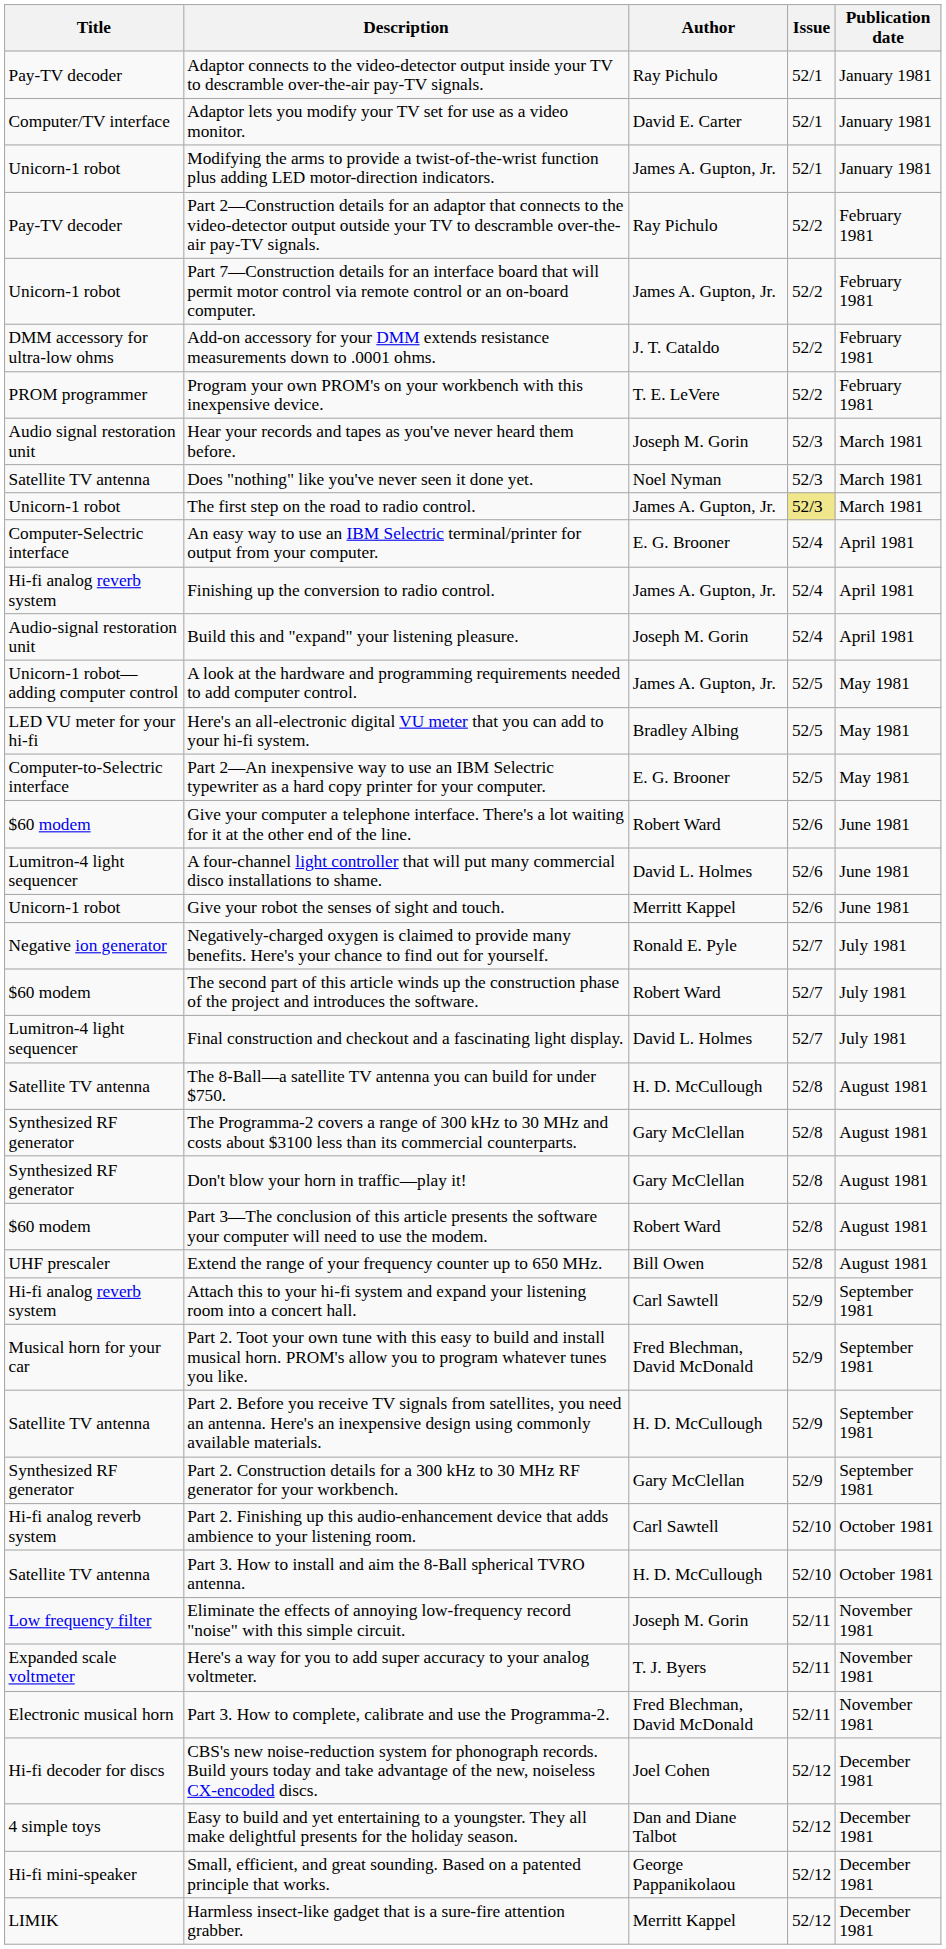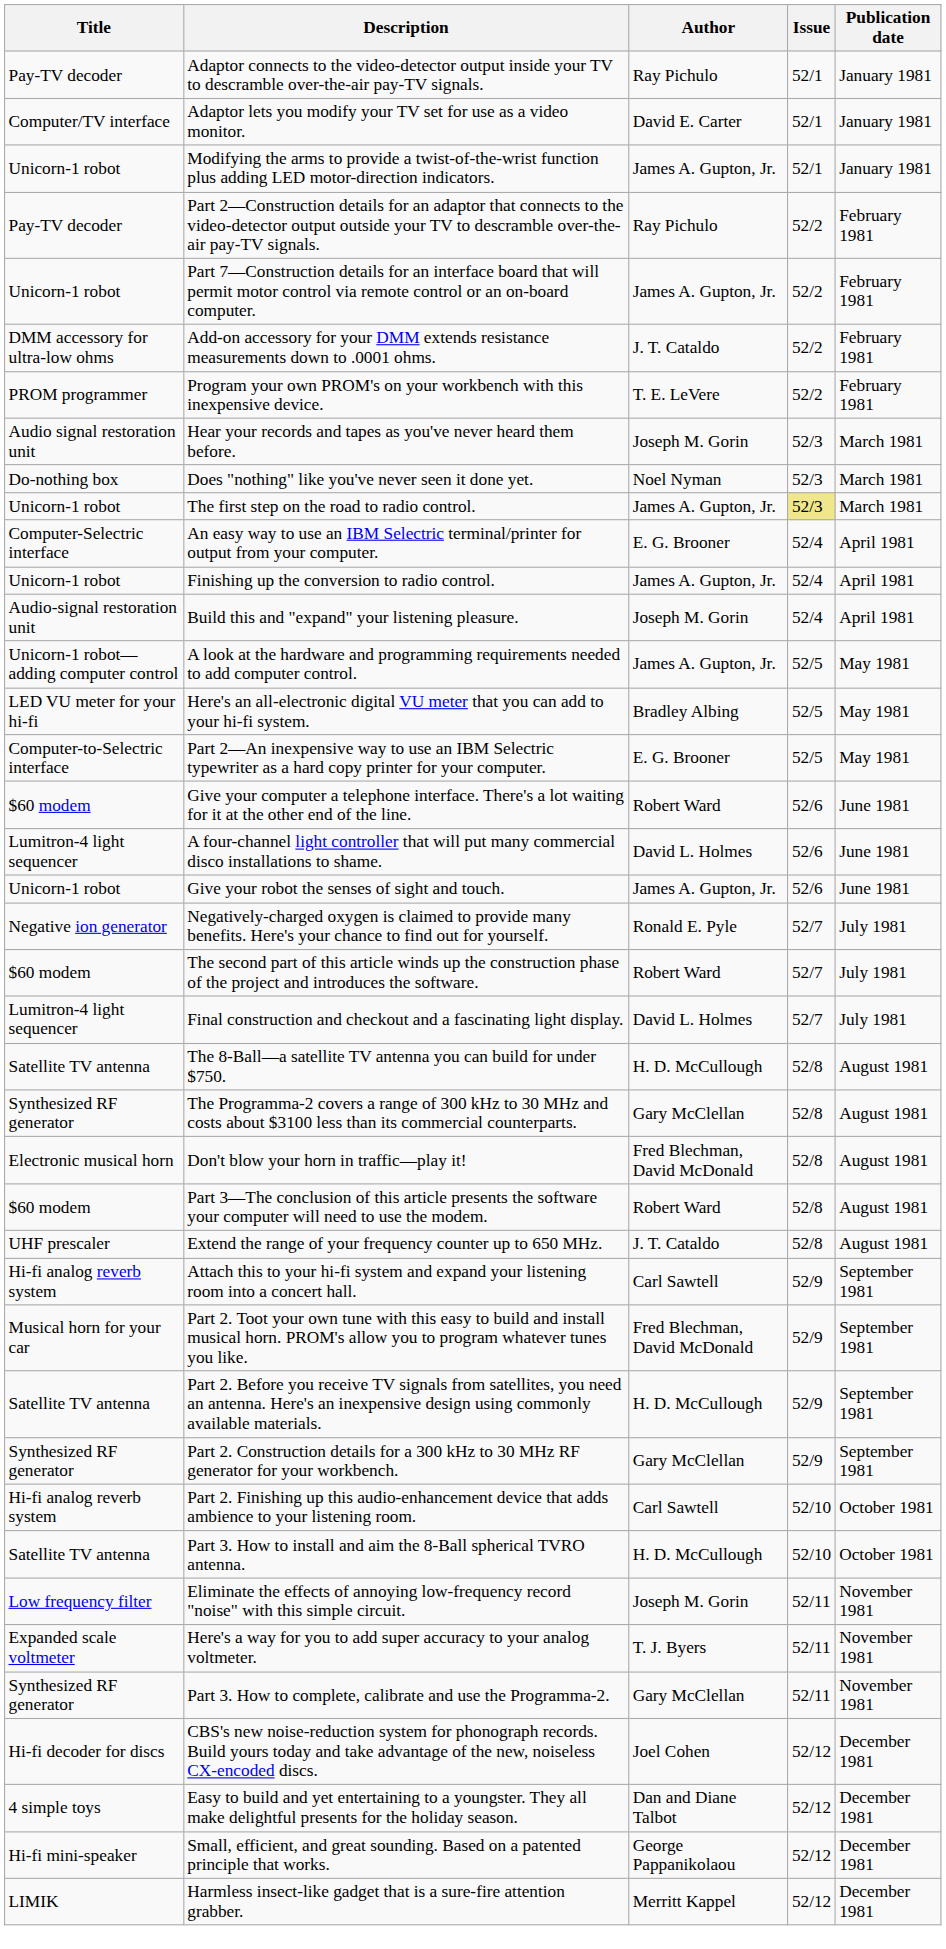 <table class="wikitable sortable">
 <tr>
 <th>Title</th>
 <th>Description</th>
 <th>Author</th>
 <th>Issue</th>
 <th>Publication date</th>
 </tr>
 <tr>
 <td>Pay-TV decoder</td>
 <td>Adaptor connects to the video-detector output inside your TV to descramble over-the-air pay-TV signals.</td>
 <td>Ray Pichulo</td>
 <td>52/1</td>
 <td>January 1981</td>
 </tr>
 <tr>
 <td>Computer/TV interface</td>
 <td>Adaptor lets you modify your TV set for use as a video monitor.</td>
 <td>David E. Carter</td>
 <td>52/1</td>
 <td>January 1981</td>
 </tr>
 <tr>
 <td>Unicorn-1 robot</td>
 <td>Modifying the arms to provide a twist-of-the-wrist function plus adding LED motor-direction indicators.</td>
 <td>James A. Gupton, Jr.</td>
 <td>52/1</td>
 <td>January 1981</td>
 </tr>
 <tr>
 <td>Pay-TV decoder</td>
 <td>Part 2—Construction details for an adaptor that connects to the video-detector output outside your TV to descramble over-the-air pay-TV signals.</td>
 <td>Ray Pichulo</td>
 <td>52/2</td>
 <td>February 1981</td>
 </tr>
 <tr>
 <td>Unicorn-1 robot</td>
 <td>Part 7—Construction details for an interface board that will permit motor control via remote control or an on-board computer.</td>
 <td>James A. Gupton, Jr.</td>
 <td>52/2</td>
 <td>February 1981</td>
 </tr>
 <tr>
 <td>DMM accessory for ultra-low ohms</td>
 <td>Add-on accessory for your <a href='#'>DMM</a> extends resistance measurements down to .0001 ohms.</td>
 <td>J. T. Cataldo</td>
 <td>52/2</td>
 <td>February 1981</td>
 </tr>
 <tr>
 <td>PROM programmer</td>
 <td>Program your own PROM's on your workbench with this inexpensive device.</td>
 <td>T. E. LeVere</td>
 <td>52/2</td>
 <td>February 1981</td>
 </tr>
 <tr>
 <td>Audio signal restoration unit</td>
 <td>Hear your records and tapes as you've never heard them before.</td>
 <td>Joseph M. Gorin</td>
 <td>52/3</td>
 <td>March 1981</td>
 </tr>
 <tr>
-<td>Satellite TV antenna</td>
+<td>Do-nothing box</td>
 <td>Does "nothing" like you've never seen it done yet.</td>
 <td>Noel Nyman</td>
 <td>52/3</td>
 <td>March 1981</td>
 </tr>
 <tr>
 <td>Unicorn-1 robot</td>
 <td>The first step on the road to radio control.</td>
 <td>James A. Gupton, Jr.</td>
 <td style="background: khaki;">52/3</td>
 <td>March 1981</td>
 </tr>
 <tr>
 <td>Computer-Selectric interface</td>
 <td>An easy way to use an <a href='#'>IBM Selectric</a> terminal/printer for output from your computer.</td>
 <td>E. G. Brooner</td>
 <td>52/4</td>
 <td>April 1981</td>
 </tr>
 <tr>
-<td>Hi-fi analog <a href='#'>reverb</a> system</td>
+<td>Unicorn-1 robot</td>
 <td>Finishing up the conversion to radio control.</td>
 <td>James A. Gupton, Jr.</td>
 <td>52/4</td>
 <td>April 1981</td>
 </tr>
 <tr>
 <td>Audio-signal restoration unit</td>
 <td>Build this and "expand" your listening pleasure.</td>
 <td>Joseph M. Gorin</td>
 <td>52/4</td>
 <td>April 1981</td>
 </tr>
 <tr>
 <td>Unicorn-1 robot—adding computer control</td>
 <td>A look at the hardware and programming requirements needed to add computer control.</td>
 <td>James A. Gupton, Jr.</td>
 <td>52/5</td>
 <td>May 1981</td>
 </tr>
 <tr>
 <td>LED VU meter for your hi-fi</td>
 <td>Here's an all-electronic digital <a href='#'>VU meter</a> that you can add to your hi-fi system.</td>
 <td>Bradley Albing</td>
 <td>52/5</td>
 <td>May 1981</td>
 </tr>
 <tr>
 <td>Computer-to-Selectric interface</td>
 <td>Part 2—An inexpensive way to use an IBM Selectric typewriter as a hard copy printer for your computer.</td>
 <td>E. G. Brooner</td>
 <td>52/5</td>
 <td>May 1981</td>
 </tr>
 <tr>
 <td>$60 <a href='#'>modem</a></td>
 <td>Give your computer a telephone interface. There's a lot waiting for it at the other end of the line.</td>
 <td>Robert Ward</td>
 <td>52/6</td>
 <td>June 1981</td>
 </tr>
 <tr>
 <td>Lumitron-4 light sequencer</td>
 <td>A four-channel <a href='#'>light controller</a> that will put many commercial disco installations to shame.</td>
 <td>David L. Holmes</td>
 <td>52/6</td>
 <td>June 1981</td>
 </tr>
 <tr>
 <td>Unicorn-1 robot</td>
 <td>Give your robot the senses of sight and touch.</td>
-<td>Merritt Kappel</td>
+<td>James A. Gupton, Jr.</td>
 <td>52/6</td>
 <td>June 1981</td>
 </tr>
 <tr>
 <td>Negative <a href='#'>ion generator</a></td>
 <td>Negatively-charged oxygen is claimed to provide many benefits. Here's your chance to find out for yourself.</td>
 <td>Ronald E. Pyle</td>
 <td>52/7</td>
 <td>July 1981</td>
 </tr>
 <tr>
 <td>$60 modem</td>
 <td>The second part of this article winds up the construction phase of the project and introduces the software.</td>
 <td>Robert Ward</td>
 <td>52/7</td>
 <td>July 1981</td>
 </tr>
 <tr>
 <td>Lumitron-4 light sequencer</td>
 <td>Final construction and checkout and a fascinating light display.</td>
 <td>David L. Holmes</td>
 <td>52/7</td>
 <td>July 1981</td>
 </tr>
 <tr>
 <td>Satellite TV antenna</td>
 <td>The 8-Ball—a satellite TV antenna you can build for under $750.</td>
 <td>H. D. McCullough</td>
 <td>52/8</td>
 <td>August 1981</td>
 </tr>
 <tr>
 <td>Synthesized RF generator</td>
 <td>The Programma-2 covers a range of 300 kHz to 30 MHz and costs about $3100 less than its commercial counterparts.</td>
 <td>Gary McClellan</td>
 <td>52/8</td>
 <td>August 1981</td>
 </tr>
 <tr>
-<td>Synthesized RF generator</td>
+<td>Electronic musical horn</td>
 <td>Don't blow your horn in traffic—play it!</td>
-<td>Gary McClellan</td>
+<td>Fred Blechman, David McDonald</td>
 <td>52/8</td>
 <td>August 1981</td>
 </tr>
 <tr>
 <td>$60 modem</td>
 <td>Part 3—The conclusion of this article presents the software your computer will need to use the modem.</td>
 <td>Robert Ward</td>
 <td>52/8</td>
 <td>August 1981</td>
 </tr>
 <tr>
 <td>UHF prescaler</td>
 <td>Extend the range of your frequency counter up to 650 MHz.</td>
-<td>Bill Owen</td>
+<td>J. T. Cataldo</td>
 <td>52/8</td>
 <td>August 1981</td>
 </tr>
 <tr>
 <td>Hi-fi analog <a href='#'>reverb</a> system</td>
 <td>Attach this to your hi-fi system and expand your listening room into a concert hall.</td>
 <td>Carl Sawtell</td>
 <td>52/9</td>
 <td>September 1981</td>
 </tr>
 <tr>
 <td>Musical horn for your car</td>
 <td>Part 2. Toot your own tune with this easy to build and install musical horn. PROM's allow you to program whatever tunes you like.</td>
 <td>Fred Blechman, David McDonald</td>
 <td>52/9</td>
 <td>September 1981</td>
 </tr>
 <tr>
 <td>Satellite TV antenna</td>
 <td>Part 2. Before you receive TV signals from satellites, you need an antenna. Here's an inexpensive design using commonly available materials.</td>
 <td>H. D. McCullough</td>
 <td>52/9</td>
 <td>September 1981</td>
 </tr>
 <tr>
 <td>Synthesized RF generator</td>
 <td>Part 2. Construction details for a 300 kHz to 30 MHz RF generator for your workbench.</td>
 <td>Gary McClellan</td>
 <td>52/9</td>
 <td>September 1981</td>
 </tr>
 <tr>
 <td>Hi-fi analog reverb system</td>
 <td>Part 2. Finishing up this audio-enhancement device that adds ambience to your listening room.</td>
 <td>Carl Sawtell</td>
 <td>52/10</td>
 <td>October 1981</td>
 </tr>
 <tr>
 <td>Satellite TV antenna</td>
 <td>Part 3. How to install and aim the 8-Ball spherical TVRO antenna.</td>
 <td>H. D. McCullough</td>
 <td>52/10</td>
 <td>October 1981</td>
 </tr>
 <tr>
 <td><a href='#'>Low frequency filter</a></td>
 <td>Eliminate the effects of annoying low-frequency record "noise" with this simple circuit.</td>
 <td>Joseph M. Gorin</td>
 <td>52/11</td>
 <td>November 1981</td>
 </tr>
 <tr>
 <td>Expanded scale <a href='#'>voltmeter</a></td>
 <td>Here's a way for you to add super accuracy to your analog voltmeter.</td>
 <td>T. J. Byers</td>
 <td>52/11</td>
 <td>November 1981</td>
 </tr>
 <tr>
-<td>Electronic musical horn</td>
+<td>Synthesized RF generator</td>
 <td>Part 3. How to complete, calibrate and use the Programma-2.</td>
-<td>Fred Blechman, David McDonald</td>
+<td>Gary McClellan</td>
 <td>52/11</td>
 <td>November 1981</td>
 </tr>
 <tr>
 <td>Hi-fi decoder for discs</td>
 <td>CBS's new noise-reduction system for phonograph records. Build yours today and take advantage of the new, noiseless <a href='#'>CX-encoded</a> discs.</td>
 <td>Joel Cohen</td>
 <td>52/12</td>
 <td>December 1981</td>
 </tr>
 <tr>
 <td>4 simple toys</td>
 <td>Easy to build and yet entertaining to a youngster. They all make delightful presents for the holiday season.</td>
 <td>Dan and Diane Talbot</td>
 <td>52/12</td>
 <td>December 1981</td>
 </tr>
 <tr>
 <td>Hi-fi mini-speaker</td>
 <td>Small, efficient, and great sounding. Based on a patented principle that works.</td>
 <td>George Pappanikolaou</td>
 <td>52/12</td>
 <td>December 1981</td>
 </tr>
 <tr>
 <td>LIMIK</td>
 <td>Harmless insect-like gadget that is a sure-fire attention grabber.</td>
 <td>Merritt Kappel</td>
 <td>52/12</td>
 <td>December 1981</td>
 </tr>
 </table>
